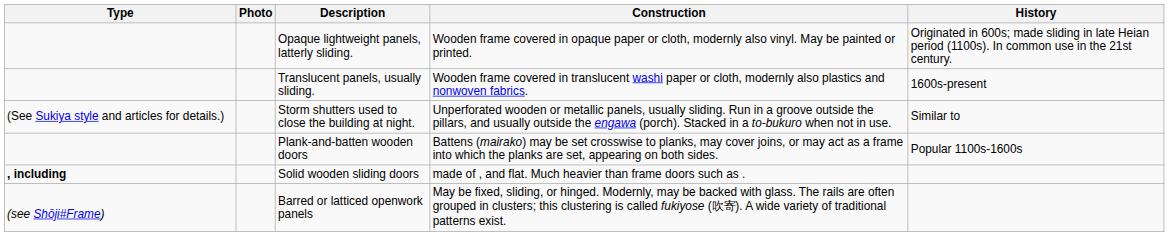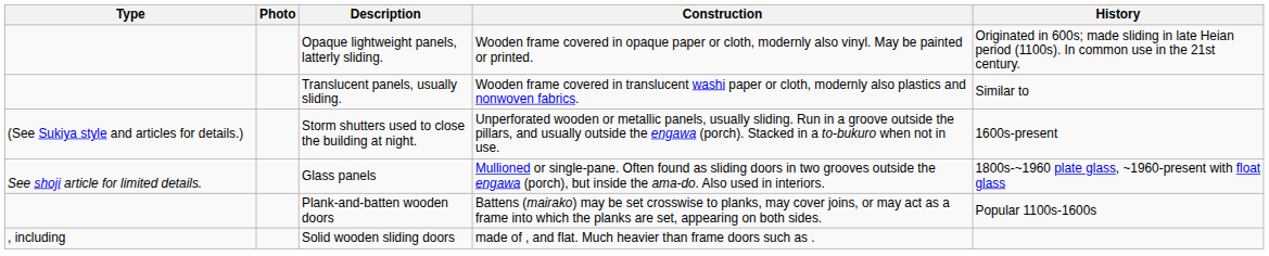 <table class="wikitable sortable">
 <tr>
 <th width=20%>Type</th>
 <th>Photo</th>
 <th>Description</th>
 <th>Construction</th>
 <th>History</th>
 </tr>
 <tr>
 <td></td>
 <td></td>
 <td>Opaque lightweight panels, latterly sliding.</td>
 <td>Wooden frame covered in opaque paper or cloth, modernly also vinyl. May be painted or printed.</td>
 <td>Originated in 600s; made sliding in late Heian period (1100s). In common use in the 21st century.</td>
 </tr>
 <tr>
 <td></td>
 <td></td>
 <td>Translucent panels, usually sliding.</td>
 <td>Wooden frame covered in translucent <a href='#'>washi</a> paper or cloth, modernly also plastics and <a href='#'>nonwoven fabrics</a>.</td>
-<td>1600s-present</td>
+<td>Similar to </td>
 </tr>
 <tr>
 <td> (See <a href='#'>Sukiya style</a> and  articles for details.)</td>
 <td></td>
 <td>Storm shutters used to close the building at night.</td>
 <td>Unperforated wooden or metallic panels, usually sliding. Run in a groove outside the pillars, and usually outside the <em><a href='#'>engawa</a></em> (porch). Stacked in a <em>to-bukuro</em> when not in use.</td>
-<td>Similar to </td>
+<td>1600s-present</td>
+</tr>
+<tr>
+<td><br><em>See <a href='#'>shoji</a> article for limited details.</em></td>
+<td></td>
+<td>Glass panels</td>
+<td><a href='#'>Mullioned</a> or single-pane. Often found as sliding doors in two grooves outside the <em><a href='#'>engawa</a></em> (porch), but inside the <em>ama-do</em>. Also used in interiors.</td>
+<td>1800s-~1960 <a href='#'>plate glass</a>, ~1960-present with <a href='#'>float glass</a></td>
 </tr>
 <tr>
 <td></td>
 <td></td>
 <td>Plank-and-batten wooden doors</td>
 <td>Battens (<em>mairako</em>) may be set crosswise to planks, may cover joins, or may act as a frame into which the planks are set, appearing on both sides.</td>
 <td>Popular 1100s-1600s</td>
 </tr>
 <tr>
-<td><strong>, including </strong></td>
+<td>, including </td>
 <td></td>
 <td>Solid wooden sliding doors</td>
 <td> made of , and flat. Much heavier than frame doors such as .</td>
 <td></td>
 </tr>
-<tr>
-<td><br><em>(see <a href='#'>Shōji#Frame</a>)</em></td>
-<td></td>
-<td>Barred or latticed openwork panels</td>
-<td>May be fixed, sliding, or hinged. Modernly, may be backed with glass. The rails are often grouped in clusters; this clustering is called <em>fukiyose</em> (吹寄). A wide variety of traditional patterns exist.</td>
-<td></td>
-</tr>
 </table>
